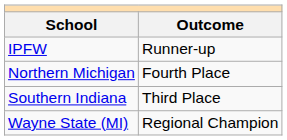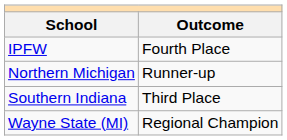 <table class="wikitable" style="float:left; margin-right:1em;">
 <tr>
 <th colspan="3" style="background:#ffdead;"></th>
 </tr>
 <tr>
 <th>School</th>
 <th>Outcome</th>
 </tr>
 <tr>
 <td><a href='#'>IPFW</a></td>
-<td>Runner-up</td>
+<td>Fourth Place</td>
 </tr>
 <tr>
 <td><a href='#'>Northern Michigan</a></td>
-<td>Fourth Place</td>
+<td>Runner-up</td>
 </tr>
 <tr>
 <td><a href='#'>Southern Indiana</a></td>
 <td>Third Place</td>
 </tr>
 <tr>
 <td><a href='#'>Wayne State (MI)</a></td>
 <td>Regional Champion</td>
 </tr>
 </table>
